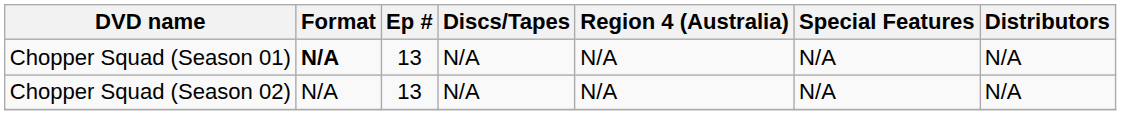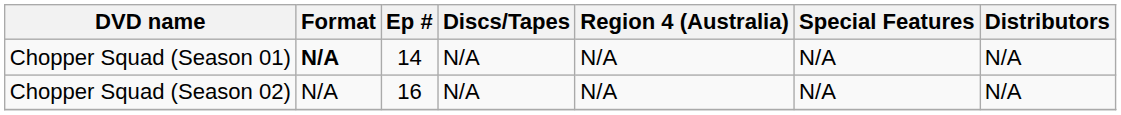 <table class="wikitable">
 <tr>
 <th>DVD name</th>
 <th>Format</th>
 <th>Ep #</th>
 <th>Discs/Tapes</th>
 <th>Region 4 (Australia)</th>
 <th>Special Features</th>
 <th>Distributors</th>
 </tr>
 <tr>
 <td>Chopper Squad (Season 01)</td>
 <td><strong>N/A</strong></td>
-<td style="text-align:center;">13</td>
+<td style="text-align:center;">14</td>
 <td>N/A</td>
 <td>N/A</td>
 <td>N/A</td>
 <td>N/A</td>
 </tr>
 <tr>
 <td>Chopper Squad (Season 02)</td>
 <td>N/A</td>
-<td style="text-align:center;">13</td>
+<td style="text-align:center;">16</td>
 <td>N/A</td>
 <td>N/A</td>
 <td>N/A</td>
 <td>N/A</td>
 </tr>
 <tr>
 </tr>
 </table>
